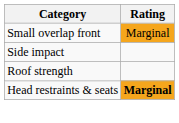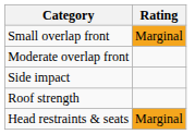 <table class="wikitable">
 <tr>
 <th>Category</th>
 <th>Rating</th>
 </tr>
 <tr>
 <td>Small overlap front</td>
 <td style="background: #f5a61d; color: black; text-align: center;">Marginal</td>
+</tr>
+<tr>
+<td>Moderate overlap front</td>
+<td></td>
 </tr>
 <tr>
 <td>Side impact</td>
 <td></td>
 </tr>
 <tr>
 <td>Roof strength</td>
 <td></td>
 </tr>
 <tr>
 <td>Head restraints & seats</td>
-<td style="background: #f5a61d; color: black; text-align: center;"><strong>Marginal</strong></td>
+<td style="background: #f5a61d; color: black; text-align: center;">Marginal</td>
 </tr>
 </table>
